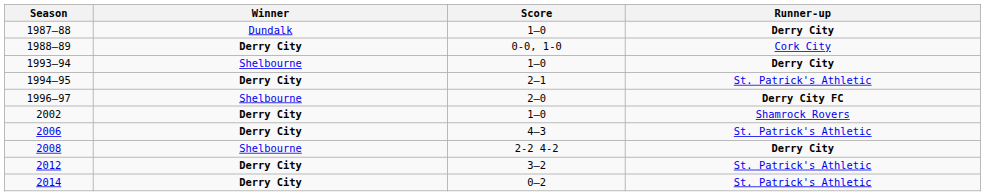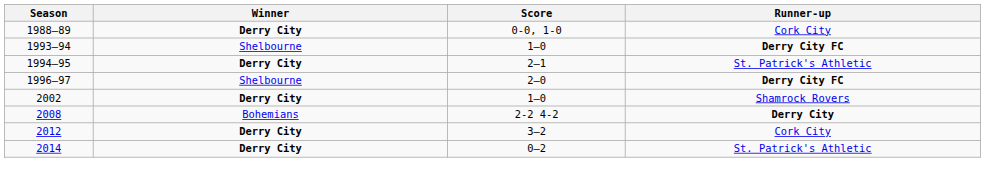 <table class="wikitable sortable" style="text-align: center">
 <tr>
 <th width=5%>Season</th>
 <th width=20%>Winner</th>
 <th width=10%>Score</th>
 <th width=20%>Runner-up</th>
-</tr>
-<tr align=center>
-<td>1987–88</td>
-<td><a href='#'>Dundalk</a></td>
-<td>1–0</td>
-<td><strong>Derry City</strong></td>
 </tr>
 <tr align=center>
 <td>1988–89</td>
 <td><strong>Derry City</strong></td>
 <td>0-0, 1-0</td>
 <td><a href='#'>Cork City</a></td>
 </tr>
 <tr align=center>
 <td>1993–94</td>
 <td><a href='#'>Shelbourne</a></td>
 <td>1–0</td>
-<td><strong>Derry City</strong></td>
+<td><strong>Derry City FC</strong></td>
 </tr>
 <tr align=center>
 <td>1994–95</td>
 <td><strong>Derry City</strong></td>
 <td>2–1</td>
 <td><a href='#'>St. Patrick's Athletic</a></td>
 </tr>
 <tr align=center>
 <td>1996–97</td>
 <td><a href='#'>Shelbourne</a></td>
 <td>2–0</td>
 <td><strong>Derry City FC</strong></td>
 </tr>
 <tr align=center>
 <td>2002</td>
 <td><strong>Derry City</strong></td>
 <td>1–0</td>
 <td><a href='#'>Shamrock Rovers</a></td>
 </tr>
 <tr align=center>
-<td><a href='#'>2006</a></td>
-<td><strong>Derry City</strong></td>
-<td>4–3</td>
-<td><a href='#'>St. Patrick's Athletic</a></td>
-</tr>
-<tr align=center>
 <td><a href='#'>2008</a></td>
-<td><a href='#'>Shelbourne</a></td>
+<td><a href='#'>Bohemians</a></td>
 <td>2-2 4-2</td>
 <td><strong>Derry City</strong></td>
 </tr>
 <tr align=center>
 <td><a href='#'>2012</a></td>
 <td><strong>Derry City</strong></td>
 <td>3–2</td>
-<td><a href='#'>St. Patrick's Athletic</a></td>
+<td><a href='#'>Cork City</a></td>
 </tr>
 <tr align=center>
 <td><a href='#'>2014</a></td>
 <td><strong>Derry City</strong></td>
 <td>0–2</td>
 <td><a href='#'>St. Patrick's Athletic</a></td>
 </tr>
 </table>
